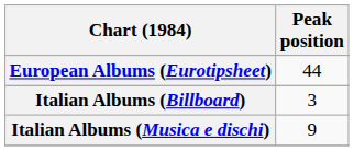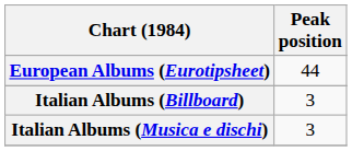 <table class="wikitable sortable plainrowheaders" style="text-align:center">
 <tr>
 <th scope="col">Chart (1984)</th>
 <th scope="col">Peak<br>position</th>
 </tr>
 <tr>
 </tr>
 <tr>
 <th scope="row"><a href='#'>European Albums</a> (<em><a href='#'>Eurotipsheet</a></em>)</th>
 <td>44</td>
 </tr>
 <tr>
 </tr>
 <tr>
 <th scope="row">Italian Albums (<em><a href='#'>Billboard</a></em>)</th>
 <td>3</td>
 </tr>
 <tr>
 <th scope="row">Italian Albums (<em><a href='#'>Musica e dischi</a></em>)</th>
-<td>9</td>
+<td>3</td>
 </tr>
 <tr>
 </tr>
 </table>
